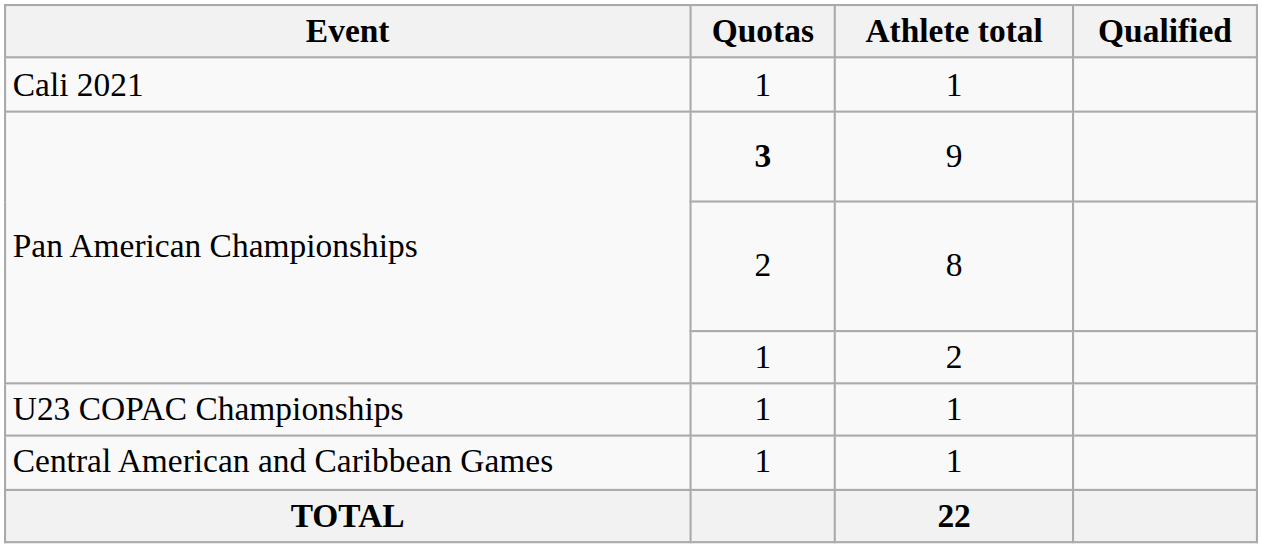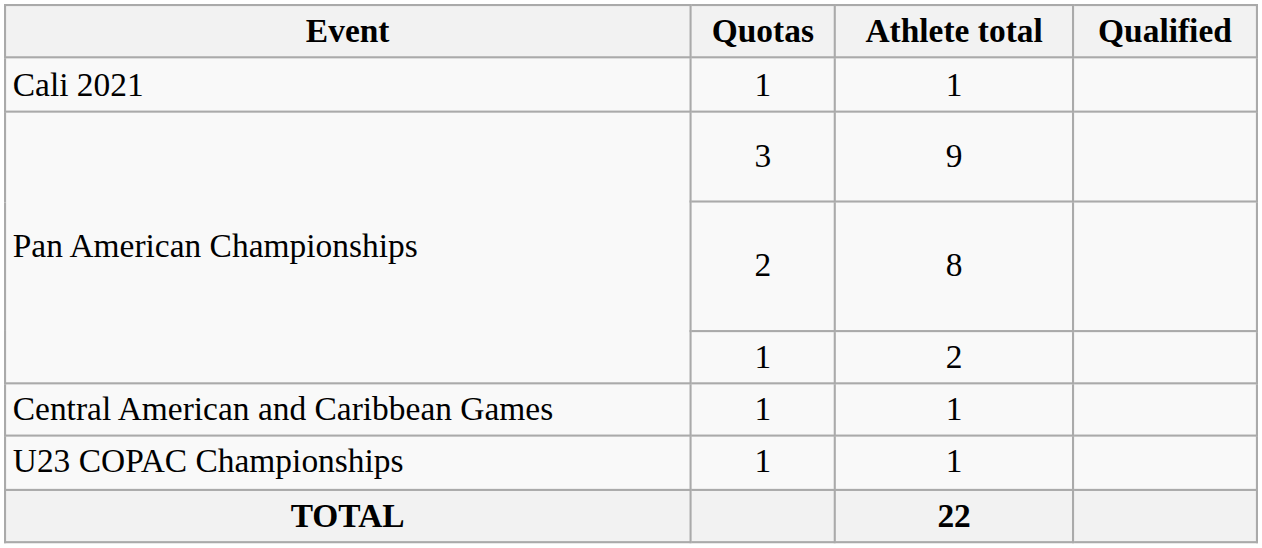 <table class="wikitable" width=600>
 <tr>
 <th>Event</th>
 <th>Quotas</th>
 <th>Athlete total</th>
 <th>Qualified</th>
 </tr>
 <tr>
 <td>Cali 2021</td>
 <td align=center>1</td>
 <td align=center>1</td>
 <td></td>
 </tr>
 <tr>
 <td rowspan=3>Pan American Championships</td>
-<td align=center><strong>3</strong></td>
+<td align=center>3</td>
 <td align=center>9</td>
 <td><br><br></td>
 </tr>
 <tr>
 <td align=center>2</td>
 <td align=center>8</td>
 <td><br><br><br></td>
 </tr>
 <tr>
 <td align=center>1</td>
 <td align=center>2</td>
 <td><br></td>
 </tr>
 <tr>
-<td>U23 COPAC Championships</td>
+<td>Central American and Caribbean Games</td>
 <td align=center>1</td>
 <td align=center>1</td>
 <td></td>
 </tr>
 <tr>
-<td>Central American and Caribbean Games</td>
+<td>U23 COPAC Championships</td>
 <td align=center>1</td>
 <td align=center>1</td>
 <td></td>
 </tr>
 <tr>
 <th>TOTAL</th>
 <th></th>
 <th>22</th>
 <th></th>
 </tr>
 </table>
